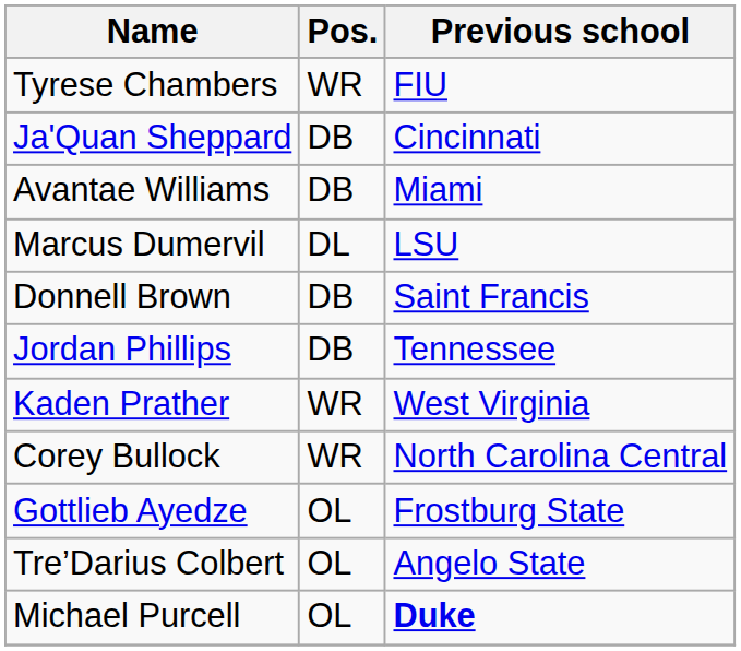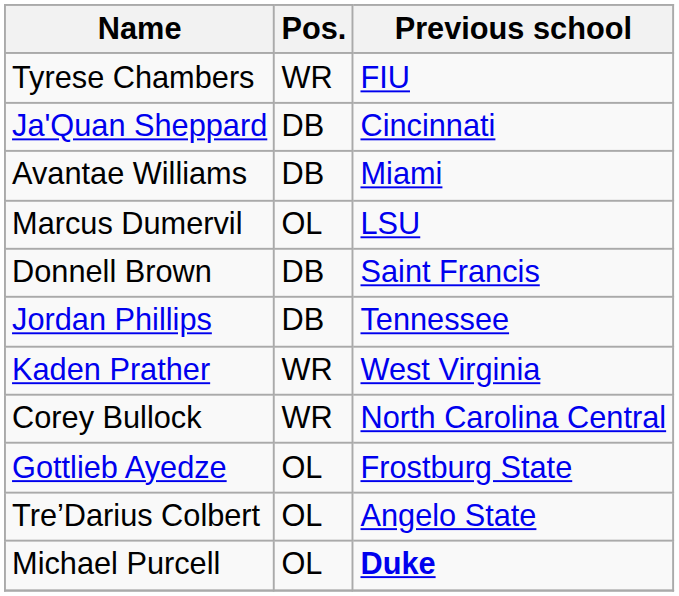 <table class="wikitable sortable">
 <tr>
 <th>Name</th>
 <th>Pos.</th>
 <th class="unsortable">Previous school</th>
 </tr>
 <tr>
 <td>Tyrese Chambers</td>
 <td>WR</td>
 <td><a href='#'>FIU</a></td>
 </tr>
 <tr>
 <td><a href='#'>Ja'Quan Sheppard</a></td>
 <td>DB</td>
 <td><a href='#'>Cincinnati</a></td>
 </tr>
 <tr>
 <td>Avantae Williams</td>
 <td>DB</td>
 <td><a href='#'>Miami</a></td>
 </tr>
 <tr>
 <td>Marcus Dumervil</td>
-<td>DL</td>
+<td>OL</td>
 <td><a href='#'>LSU</a></td>
 </tr>
 <tr>
 <td>Donnell Brown</td>
 <td>DB</td>
 <td><a href='#'>Saint Francis</a></td>
 </tr>
 <tr>
 <td><a href='#'>Jordan Phillips</a></td>
 <td>DB</td>
 <td><a href='#'>Tennessee</a></td>
 </tr>
 <tr>
 <td><a href='#'>Kaden Prather</a></td>
 <td>WR</td>
 <td><a href='#'>West Virginia</a></td>
 </tr>
 <tr>
 <td>Corey Bullock</td>
 <td>WR</td>
 <td><a href='#'>North Carolina Central</a></td>
 </tr>
 <tr>
 <td><a href='#'>Gottlieb Ayedze</a></td>
 <td>OL</td>
 <td><a href='#'>Frostburg State</a></td>
 </tr>
 <tr>
 <td>Tre’Darius Colbert</td>
 <td>OL</td>
 <td><a href='#'>Angelo State</a></td>
 </tr>
 <tr>
 <td>Michael Purcell</td>
 <td>OL</td>
 <td><strong><a href='#'>Duke</a></strong></td>
 </tr>
 <tr>
 </tr>
 </table>
